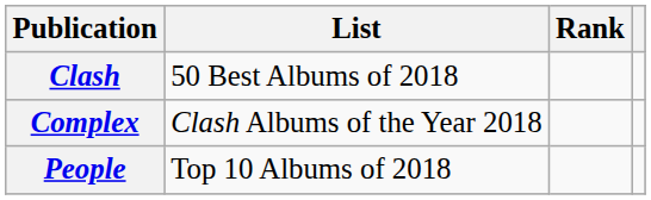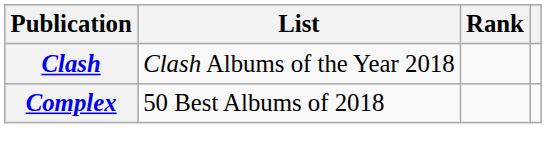 <table class="wikitable sortable plainrowheaders" style="border:none; margin:0;">
 <tr>
 <th scope="col">Publication</th>
 <th scope="col" class="unsortable">List</th>
 <th scope="col" data-sort-type="number">Rank</th>
 <th scope="col" class="unsortable"></th>
 </tr>
 <tr>
 <th scope="row"><em><a href='#'>Clash</a></em></th>
-<td>50 Best Albums of 2018</td>
+<td><em>Clash</em> Albums of the Year 2018</td>
 <td></td>
 <td></td>
 </tr>
 <tr>
 <th scope="row"><em><a href='#'>Complex</a></em></th>
-<td><em>Clash</em> Albums of the Year 2018</td>
-<td></td>
-<td></td>
-</tr>
-<tr>
-<th scope="row"><em><a href='#'>People</a></em></th>
-<td>Top 10 Albums of 2018</td>
+<td>50 Best Albums of 2018</td>
 <td></td>
 <td></td>
 </tr>
 </table>
